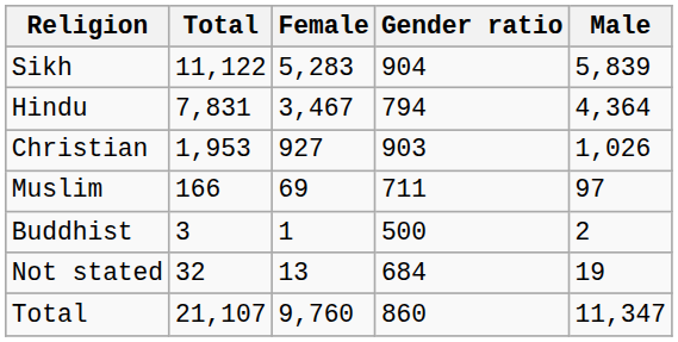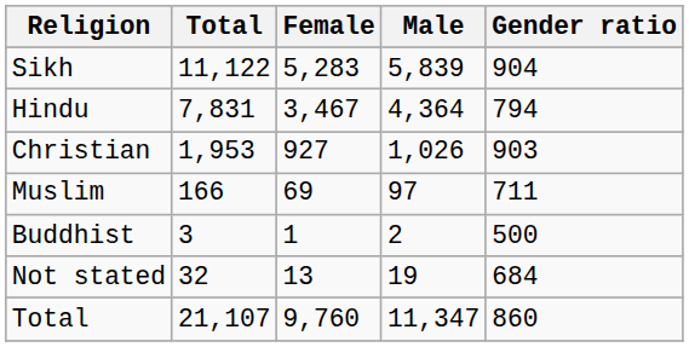 <table class="wikitable sortable">
 <tr>
 <th>Religion</th>
 <th>Total</th>
 <th>Female</th>
+<th>Male</th>
 <th>Gender ratio</th>
-<th>Male</th>
 </tr>
 <tr>
 <td>Sikh</td>
 <td>11,122</td>
 <td>5,283</td>
+<td>5,839</td>
 <td>904</td>
-<td>5,839</td>
 </tr>
 <tr>
 <td>Hindu</td>
 <td>7,831</td>
 <td>3,467</td>
+<td>4,364</td>
 <td>794</td>
-<td>4,364</td>
 </tr>
 <tr>
 <td>Christian</td>
 <td>1,953</td>
 <td>927</td>
+<td>1,026</td>
 <td>903</td>
-<td>1,026</td>
 </tr>
 <tr>
 <td>Muslim</td>
 <td>166</td>
 <td>69</td>
+<td>97</td>
 <td>711</td>
-<td>97</td>
 </tr>
 <tr>
 <td>Buddhist</td>
 <td>3</td>
 <td>1</td>
+<td>2</td>
 <td>500</td>
-<td>2</td>
 </tr>
 <tr>
 <td>Not stated</td>
 <td>32</td>
 <td>13</td>
+<td>19</td>
 <td>684</td>
-<td>19</td>
 </tr>
 <tr>
 <td>Total</td>
 <td>21,107</td>
 <td>9,760</td>
+<td>11,347</td>
 <td>860</td>
-<td>11,347</td>
 </tr>
 </table>
